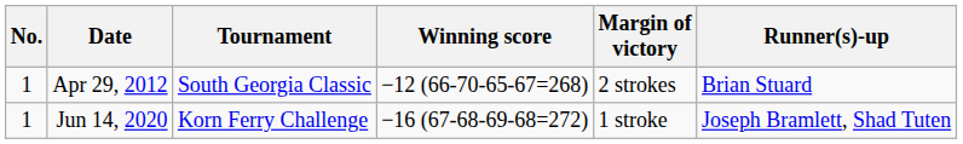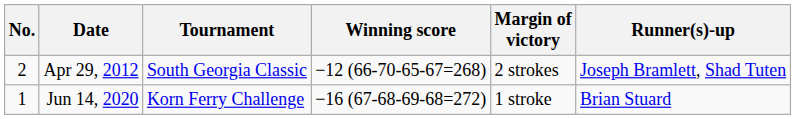 <table class="wikitable" style="font-size:95%;">
 <tr>
 <th>No.</th>
 <th>Date</th>
 <th>Tournament</th>
 <th>Winning score</th>
 <th>Margin of<br>victory</th>
 <th>Runner(s)-up</th>
 </tr>
 <tr>
-<td align=center>1</td>
+<td align=center>2</td>
 <td align=right>Apr 29, <a href='#'>2012</a></td>
 <td><a href='#'>South Georgia Classic</a></td>
 <td>−12 (66-70-65-67=268)</td>
 <td>2 strokes</td>
-<td> <a href='#'>Brian Stuard</a></td>
+<td> <a href='#'>Joseph Bramlett</a>,  <a href='#'>Shad Tuten</a></td>
 </tr>
 <tr>
 <td align=center>1</td>
 <td align=right>Jun 14, <a href='#'>2020</a></td>
 <td><a href='#'>Korn Ferry Challenge</a></td>
 <td>−16 (67-68-69-68=272)</td>
 <td>1 stroke</td>
-<td> <a href='#'>Joseph Bramlett</a>,  <a href='#'>Shad Tuten</a></td>
+<td> <a href='#'>Brian Stuard</a></td>
 </tr>
 </table>
